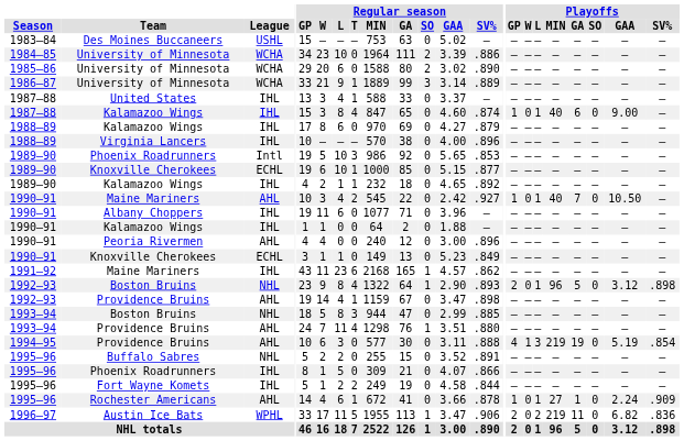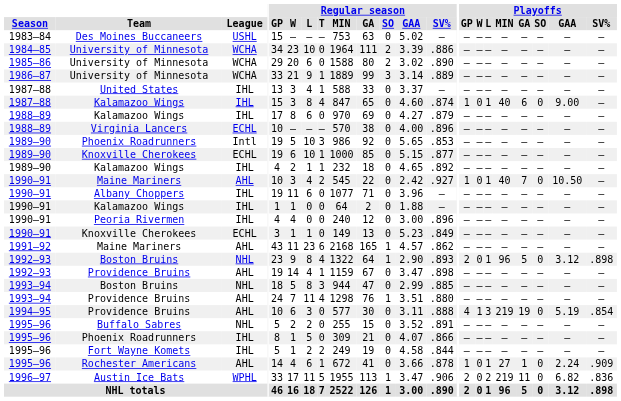 <table border="0" cellpadding="1" cellspacing="0" style="width:90%; text-align:center;">
 <tr bgcolor="#e0e0e0">
 <th colspan="3" bgcolor="#ffffff"></th>
 <th rowspan="99" bgcolor="#ffffff"></th>
 <th colspan="9" bgcolor="#e0e0e0"><a href='#'>Regular season</a></th>
 <th rowspan="99" bgcolor="#ffffff"></th>
 <th colspan="8" bgcolor="#e0e0e0"><a href='#'>Playoffs</a></th>
 </tr>
 <tr bgcolor="#e0e0e0">
 <th><a href='#'>Season</a></th>
 <th>Team</th>
 <th>League</th>
 <th>GP</th>
 <th>W</th>
 <th>L</th>
 <th>T</th>
 <th>MIN</th>
 <th>GA</th>
 <th><a href='#'>SO</a></th>
 <th><a href='#'>GAA</a></th>
 <th><a href='#'>SV%</a></th>
 <th>GP</th>
 <th>W</th>
 <th>L</th>
 <th>MIN</th>
 <th>GA</th>
 <th>SO</th>
 <th>GAA</th>
 <th>SV%</th>
 </tr>
 <tr>
 <td>1983–84</td>
 <td><a href='#'>Des Moines Buccaneers</a></td>
 <td><a href='#'>USHL</a></td>
 <td>15</td>
 <td>—</td>
 <td>—</td>
 <td>—</td>
 <td>753</td>
 <td>63</td>
 <td>0</td>
 <td>5.02</td>
 <td>—</td>
 <td>—</td>
 <td>—</td>
 <td>—</td>
 <td>—</td>
 <td>—</td>
 <td>—</td>
 <td>—</td>
 <td>—</td>
 </tr>
 <tr bgcolor="#f0f0f0">
 <td><a href='#'>1984–85</a></td>
 <td><a href='#'>University of Minnesota</a></td>
 <td><a href='#'>WCHA</a></td>
 <td>34</td>
 <td>23</td>
 <td>10</td>
 <td>0</td>
 <td>1964</td>
 <td>111</td>
 <td>2</td>
 <td>3.39</td>
 <td>.886</td>
 <td>—</td>
 <td>—</td>
 <td>—</td>
 <td>—</td>
 <td>—</td>
 <td>—</td>
 <td>—</td>
 <td>—</td>
 </tr>
 <tr>
 <td><a href='#'>1985–86</a></td>
 <td>University of Minnesota</td>
 <td>WCHA</td>
 <td>29</td>
 <td>20</td>
 <td>6</td>
 <td>0</td>
 <td>1588</td>
 <td>80</td>
 <td>2</td>
 <td>3.02</td>
 <td>.890</td>
 <td>—</td>
 <td>—</td>
 <td>—</td>
 <td>—</td>
 <td>—</td>
 <td>—</td>
 <td>—</td>
 <td>—</td>
 </tr>
 <tr bgcolor="#f0f0f0">
 <td><a href='#'>1986–87</a></td>
 <td>University of Minnesota</td>
 <td>WCHA</td>
 <td>33</td>
 <td>21</td>
 <td>9</td>
 <td>1</td>
 <td>1889</td>
 <td>99</td>
 <td>3</td>
 <td>3.14</td>
 <td>.889</td>
 <td>—</td>
 <td>—</td>
 <td>—</td>
 <td>—</td>
 <td>—</td>
 <td>—</td>
 <td>—</td>
 <td>—</td>
 </tr>
 <tr>
 <td>1987–88</td>
 <td><a href='#'>United States</a></td>
 <td>IHL</td>
 <td>13</td>
 <td>3</td>
 <td>4</td>
 <td>1</td>
 <td>588</td>
 <td>33</td>
 <td>0</td>
 <td>3.37</td>
 <td>—</td>
 <td>—</td>
 <td>—</td>
 <td>—</td>
 <td>—</td>
 <td>—</td>
 <td>—</td>
 <td>—</td>
 <td>—</td>
 </tr>
 <tr bgcolor="#f0f0f0">
 <td><a href='#'>1987–88</a></td>
 <td><a href='#'>Kalamazoo Wings</a></td>
 <td><a href='#'>IHL</a></td>
 <td>15</td>
 <td>3</td>
 <td>8</td>
 <td>4</td>
 <td>847</td>
 <td>65</td>
 <td>0</td>
 <td>4.60</td>
 <td>.874</td>
 <td>1</td>
 <td>0</td>
 <td>1</td>
 <td>40</td>
 <td>6</td>
 <td>0</td>
 <td>9.00</td>
 <td>—</td>
 </tr>
 <tr>
 <td><a href='#'>1988–89</a></td>
 <td>Kalamazoo Wings</td>
 <td>IHL</td>
 <td>17</td>
 <td>8</td>
 <td>6</td>
 <td>0</td>
 <td>970</td>
 <td>69</td>
 <td>0</td>
 <td>4.27</td>
 <td>.879</td>
 <td>—</td>
 <td>—</td>
 <td>—</td>
 <td>—</td>
 <td>—</td>
 <td>—</td>
 <td>—</td>
 <td>—</td>
 </tr>
 <tr bgcolor="#f0f0f0">
 <td><a href='#'>1988–89</a></td>
 <td><a href='#'>Virginia Lancers</a></td>
-<td>IHL</td>
+<td><a href='#'>ECHL</a></td>
 <td>10</td>
 <td>—</td>
 <td>—</td>
 <td>—</td>
 <td>570</td>
 <td>38</td>
 <td>0</td>
 <td>4.00</td>
 <td>.896</td>
 <td>—</td>
 <td>—</td>
 <td>—</td>
 <td>—</td>
 <td>—</td>
 <td>—</td>
 <td>—</td>
 <td>—</td>
 </tr>
 <tr>
 <td><a href='#'>1989–90</a></td>
 <td><a href='#'>Phoenix Roadrunners</a></td>
 <td>Intl</td>
 <td>19</td>
 <td>5</td>
 <td>10</td>
 <td>3</td>
 <td>986</td>
 <td>92</td>
 <td>0</td>
 <td>5.65</td>
 <td>.853</td>
 <td>—</td>
 <td>—</td>
 <td>—</td>
 <td>—</td>
 <td>—</td>
 <td>—</td>
 <td>—</td>
 <td>—</td>
 </tr>
 <tr bgcolor="#f0f0f0">
 <td><a href='#'>1989–90</a></td>
 <td><a href='#'>Knoxville Cherokees</a></td>
 <td>ECHL</td>
 <td>19</td>
 <td>6</td>
 <td>10</td>
 <td>1</td>
 <td>1000</td>
 <td>85</td>
 <td>0</td>
 <td>5.15</td>
 <td>.877</td>
 <td>—</td>
 <td>—</td>
 <td>—</td>
 <td>—</td>
 <td>—</td>
 <td>—</td>
 <td>—</td>
 <td>—</td>
 </tr>
 <tr>
 <td>1989–90</td>
 <td>Kalamazoo Wings</td>
 <td>IHL</td>
 <td>4</td>
 <td>2</td>
 <td>1</td>
 <td>1</td>
 <td>232</td>
 <td>18</td>
 <td>0</td>
 <td>4.65</td>
 <td>.892</td>
 <td>—</td>
 <td>—</td>
 <td>—</td>
 <td>—</td>
 <td>—</td>
 <td>—</td>
 <td>—</td>
 <td>—</td>
 </tr>
 <tr bgcolor="#f0f0f0">
 <td><a href='#'>1990–91</a></td>
 <td><a href='#'>Maine Mariners</a></td>
 <td><a href='#'>AHL</a></td>
 <td>10</td>
 <td>3</td>
 <td>4</td>
 <td>2</td>
 <td>545</td>
 <td>22</td>
 <td>0</td>
 <td>2.42</td>
 <td>.927</td>
 <td>1</td>
 <td>0</td>
 <td>1</td>
 <td>40</td>
 <td>7</td>
 <td>0</td>
 <td>10.50</td>
 <td>—</td>
 </tr>
 <tr>
 <td><a href='#'>1990–91</a></td>
 <td><a href='#'>Albany Choppers</a></td>
 <td>IHL</td>
 <td>19</td>
 <td>11</td>
 <td>6</td>
 <td>0</td>
 <td>1077</td>
 <td>71</td>
 <td>0</td>
 <td>3.96</td>
 <td>—</td>
 <td>—</td>
 <td>—</td>
 <td>—</td>
 <td>—</td>
 <td>—</td>
 <td>—</td>
 <td>—</td>
 <td>—</td>
 </tr>
 <tr bgcolor="#f0f0f0">
 <td>1990–91</td>
 <td>Kalamazoo Wings</td>
 <td>IHL</td>
 <td>1</td>
 <td>1</td>
 <td>0</td>
 <td>0</td>
 <td>64</td>
 <td>2</td>
 <td>0</td>
 <td>1.88</td>
 <td>—</td>
 <td>—</td>
 <td>—</td>
 <td>—</td>
 <td>—</td>
 <td>—</td>
 <td>—</td>
 <td>—</td>
 <td>—</td>
 </tr>
 <tr>
 <td>1990–91</td>
 <td><a href='#'>Peoria Rivermen</a></td>
-<td>AHL</td>
+<td>IHL</td>
 <td>4</td>
 <td>4</td>
 <td>0</td>
 <td>0</td>
 <td>240</td>
 <td>12</td>
 <td>0</td>
 <td>3.00</td>
 <td>.896</td>
 <td>—</td>
 <td>—</td>
 <td>—</td>
 <td>—</td>
 <td>—</td>
 <td>—</td>
 <td>—</td>
 <td>—</td>
 </tr>
 <tr bgcolor="#f0f0f0">
 <td><a href='#'>1990–91</a></td>
 <td>Knoxville Cherokees</td>
 <td>ECHL</td>
 <td>3</td>
 <td>1</td>
 <td>1</td>
 <td>0</td>
 <td>149</td>
 <td>13</td>
 <td>0</td>
 <td>5.23</td>
 <td>.849</td>
 <td>—</td>
 <td>—</td>
 <td>—</td>
 <td>—</td>
 <td>—</td>
 <td>—</td>
 <td>—</td>
 <td>—</td>
 </tr>
 <tr>
 <td><a href='#'>1991–92</a></td>
 <td>Maine Mariners</td>
-<td>IHL</td>
+<td>AHL</td>
 <td>43</td>
 <td>11</td>
 <td>23</td>
 <td>6</td>
 <td>2168</td>
 <td>165</td>
 <td>1</td>
 <td>4.57</td>
 <td>.862</td>
 <td>—</td>
 <td>—</td>
 <td>—</td>
 <td>—</td>
 <td>—</td>
 <td>—</td>
 <td>—</td>
 <td>—</td>
 </tr>
 <tr bgcolor="#f0f0f0">
 <td><a href='#'>1992–93</a></td>
 <td><a href='#'>Boston Bruins</a></td>
 <td><a href='#'>NHL</a></td>
 <td>23</td>
 <td>9</td>
 <td>8</td>
 <td>4</td>
 <td>1322</td>
 <td>64</td>
 <td>1</td>
 <td>2.90</td>
 <td>.893</td>
 <td>2</td>
 <td>0</td>
 <td>1</td>
 <td>96</td>
 <td>5</td>
 <td>0</td>
 <td>3.12</td>
 <td>.898</td>
 </tr>
 <tr>
 <td><a href='#'>1992–93</a></td>
 <td><a href='#'>Providence Bruins</a></td>
 <td>AHL</td>
 <td>19</td>
 <td>14</td>
 <td>4</td>
 <td>1</td>
 <td>1159</td>
 <td>67</td>
 <td>0</td>
 <td>3.47</td>
 <td>.898</td>
 <td>—</td>
 <td>—</td>
 <td>—</td>
 <td>—</td>
 <td>—</td>
 <td>—</td>
 <td>—</td>
 <td>—</td>
 </tr>
 <tr bgcolor="#f0f0f0">
 <td><a href='#'>1993–94</a></td>
 <td>Boston Bruins</td>
 <td>NHL</td>
 <td>18</td>
 <td>5</td>
 <td>8</td>
 <td>3</td>
 <td>944</td>
 <td>47</td>
 <td>0</td>
 <td>2.99</td>
 <td>.885</td>
 <td>—</td>
 <td>—</td>
 <td>—</td>
 <td>—</td>
 <td>—</td>
 <td>—</td>
 <td>—</td>
 <td>—</td>
 </tr>
 <tr>
 <td><a href='#'>1993–94</a></td>
 <td>Providence Bruins</td>
 <td>AHL</td>
 <td>24</td>
 <td>7</td>
 <td>11</td>
 <td>4</td>
 <td>1298</td>
 <td>76</td>
 <td>1</td>
 <td>3.51</td>
 <td>.880</td>
 <td>—</td>
 <td>—</td>
 <td>—</td>
 <td>—</td>
 <td>—</td>
 <td>—</td>
 <td>—</td>
 <td>—</td>
 </tr>
 <tr bgcolor="#f0f0f0">
 <td><a href='#'>1994–95</a></td>
 <td>Providence Bruins</td>
 <td>AHL</td>
 <td>10</td>
 <td>6</td>
 <td>3</td>
 <td>0</td>
 <td>577</td>
 <td>30</td>
 <td>0</td>
 <td>3.11</td>
 <td>.888</td>
 <td>4</td>
 <td>1</td>
 <td>3</td>
 <td>219</td>
 <td>19</td>
 <td>0</td>
 <td>5.19</td>
 <td>.854</td>
 </tr>
 <tr>
 <td><a href='#'>1995–96</a></td>
 <td><a href='#'>Buffalo Sabres</a></td>
 <td>NHL</td>
 <td>5</td>
 <td>2</td>
 <td>2</td>
 <td>0</td>
 <td>255</td>
 <td>15</td>
 <td>0</td>
 <td>3.52</td>
 <td>.891</td>
 <td>—</td>
 <td>—</td>
 <td>—</td>
 <td>—</td>
 <td>—</td>
 <td>—</td>
 <td>—</td>
 <td>—</td>
 </tr>
 <tr bgcolor="#f0f0f0">
 <td><a href='#'>1995–96</a></td>
 <td>Phoenix Roadrunners</td>
 <td>IHL</td>
 <td>8</td>
 <td>1</td>
 <td>5</td>
 <td>0</td>
 <td>309</td>
 <td>21</td>
 <td>0</td>
 <td>4.07</td>
 <td>.866</td>
 <td>—</td>
 <td>—</td>
 <td>—</td>
 <td>—</td>
 <td>—</td>
 <td>—</td>
 <td>—</td>
 <td>—</td>
 </tr>
 <tr>
 <td>1995–96</td>
 <td><a href='#'>Fort Wayne Komets</a></td>
 <td>IHL</td>
 <td>5</td>
 <td>1</td>
 <td>2</td>
 <td>2</td>
 <td>249</td>
 <td>19</td>
 <td>0</td>
 <td>4.58</td>
 <td>.844</td>
 <td>—</td>
 <td>—</td>
 <td>—</td>
 <td>—</td>
 <td>—</td>
 <td>—</td>
 <td>—</td>
 <td>—</td>
 </tr>
 <tr bgcolor="#f0f0f0">
 <td><a href='#'>1995–96</a></td>
 <td><a href='#'>Rochester Americans</a></td>
 <td>AHL</td>
 <td>14</td>
 <td>4</td>
 <td>6</td>
 <td>1</td>
 <td>672</td>
 <td>41</td>
 <td>0</td>
 <td>3.66</td>
 <td>.878</td>
 <td>1</td>
 <td>0</td>
 <td>1</td>
 <td>27</td>
 <td>1</td>
 <td>0</td>
 <td>2.24</td>
 <td>.909</td>
 </tr>
 <tr>
 <td><a href='#'>1996–97</a></td>
 <td><a href='#'>Austin Ice Bats</a></td>
 <td><a href='#'>WPHL</a></td>
 <td>33</td>
 <td>17</td>
 <td>11</td>
 <td>5</td>
 <td>1955</td>
 <td>113</td>
 <td>1</td>
 <td>3.47</td>
 <td>.906</td>
 <td>2</td>
 <td>0</td>
 <td>2</td>
 <td>219</td>
 <td>11</td>
 <td>0</td>
 <td>6.82</td>
 <td>.836</td>
 </tr>
 <tr bgcolor="#e0e0e0">
 <th colspan=3>NHL totals</th>
 <th>46</th>
 <th>16</th>
 <th>18</th>
 <th>7</th>
 <th>2522</th>
 <th>126</th>
 <th>1</th>
 <th>3.00</th>
 <th>.890</th>
 <th>2</th>
 <th>0</th>
 <th>1</th>
 <th>96</th>
 <th>5</th>
 <th>0</th>
 <th>3.12</th>
 <th>.898</th>
 </tr>
 </table>
